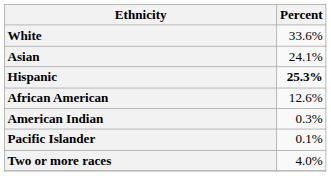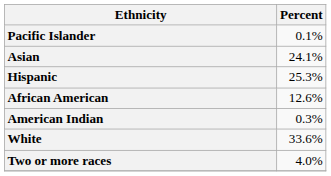 <table class="wikitable">
 <tr>
 <th + style="text-align: center;">Ethnicity</th>
 <th align="center">Percent</th>
 </tr>
 <tr>
-<th + style="text-align: left;">White</th>
-<td align="right">33.6%</td>
+<th + style="text-align: left;">Pacific Islander</th>
+<td align="right">0.1%</td>
 </tr>
 <tr>
 <th + style="text-align: left;">Asian</th>
 <td align="right">24.1%</td>
 </tr>
 <tr>
 <th + style="text-align: left;" width="325pt">Hispanic</th>
-<td align="right"><strong>25.3%</strong></td>
+<td align="right">25.3%</td>
 </tr>
 <tr>
 <th + style="text-align: left;">African American</th>
 <td align="right">12.6%</td>
 </tr>
 <tr>
 <th + style="text-align: left;">American Indian</th>
 <td align="right">0.3%</td>
 </tr>
 <tr>
-<th + style="text-align: left;">Pacific Islander</th>
-<td align="right">0.1%</td>
+<th + style="text-align: left;">White</th>
+<td align="right">33.6%</td>
 </tr>
 <tr>
 <th + style="text-align: left;">Two or more races</th>
 <td align="right">4.0%</td>
 </tr>
 <tr>
 </tr>
 </table>
